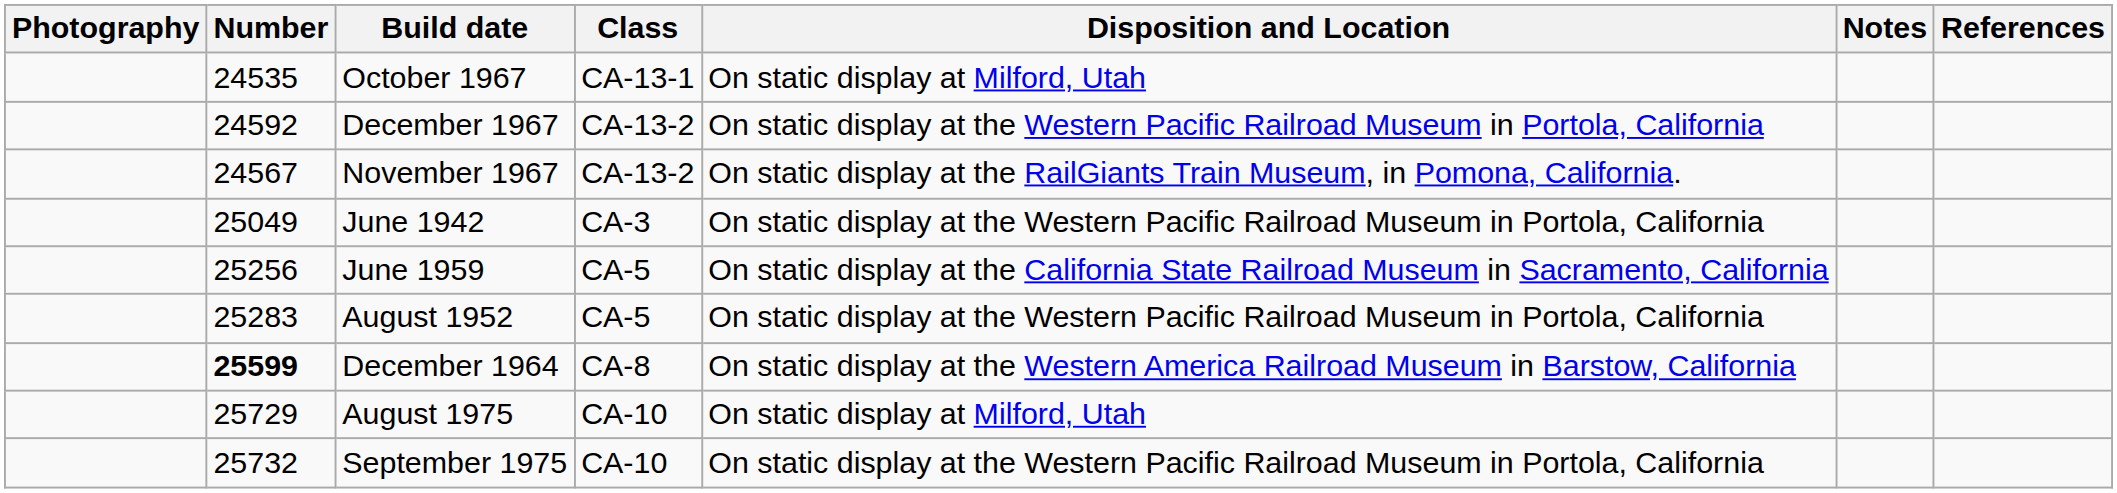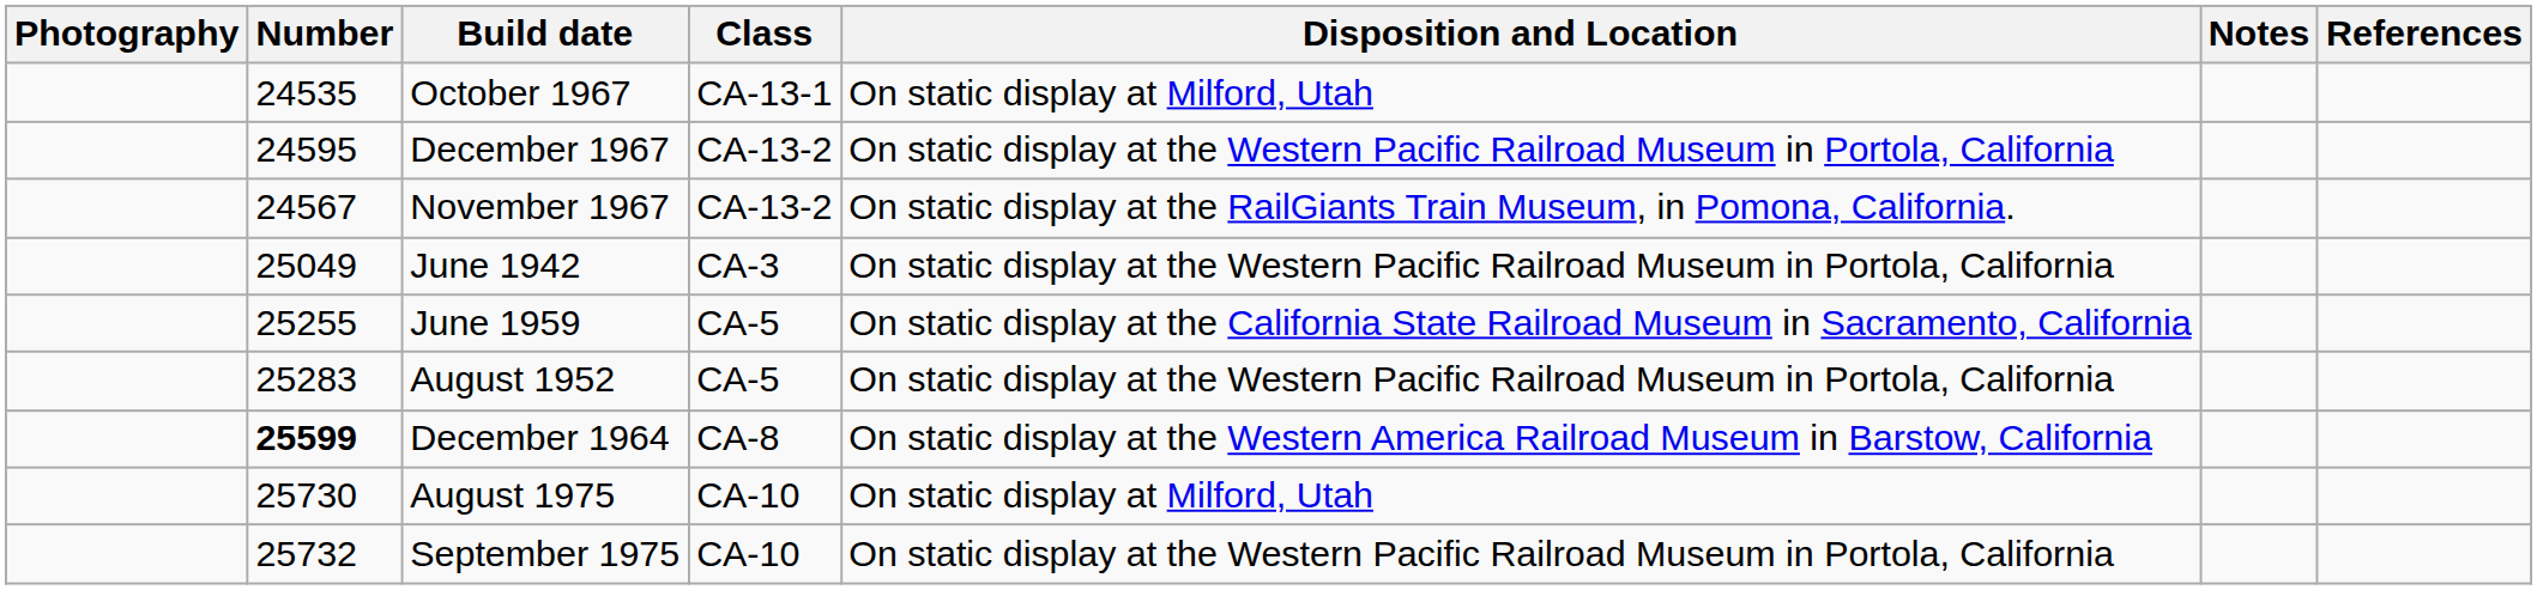 <table class="wikitable">
 <tr>
 <th>Photography</th>
 <th>Number</th>
 <th>Build date</th>
 <th>Class</th>
 <th>Disposition and Location</th>
 <th>Notes</th>
 <th>References</th>
 </tr>
 <tr>
 <td></td>
 <td>24535</td>
 <td>October 1967</td>
 <td>CA-13-1</td>
 <td>On static display at <a href='#'>Milford, Utah</a></td>
 <td></td>
 <td></td>
 </tr>
 <tr>
 <td></td>
-<td>24592</td>
+<td>24595</td>
 <td>December 1967</td>
 <td>CA-13-2</td>
 <td>On static display at the <a href='#'>Western Pacific Railroad Museum</a> in <a href='#'>Portola, California</a></td>
 <td></td>
 <td></td>
 </tr>
 <tr>
 <td></td>
 <td>24567</td>
 <td>November 1967</td>
 <td>CA-13-2</td>
 <td>On static display at the <a href='#'>RailGiants Train Museum</a>, in <a href='#'>Pomona, California</a>.</td>
 <td></td>
 <td></td>
 </tr>
 <tr>
 <td></td>
 <td>25049</td>
 <td>June 1942</td>
 <td>CA-3</td>
 <td>On static display at the Western Pacific Railroad Museum in Portola, California</td>
 <td></td>
 <td></td>
 </tr>
 <tr>
 <td></td>
-<td>25256</td>
+<td>25255</td>
 <td>June 1959</td>
 <td>CA-5</td>
 <td>On static display at the <a href='#'>California State Railroad Museum</a> in <a href='#'>Sacramento, California</a></td>
 <td></td>
 <td></td>
 </tr>
 <tr>
 <td></td>
 <td>25283</td>
 <td>August 1952</td>
 <td>CA-5</td>
 <td>On static display at the Western Pacific Railroad Museum in Portola, California</td>
 <td></td>
 <td></td>
 </tr>
 <tr>
 <td></td>
 <td><strong>25599</strong></td>
 <td>December 1964</td>
 <td>CA-8</td>
 <td>On static display at the <a href='#'>Western America Railroad Museum</a> in <a href='#'>Barstow, California</a></td>
 <td></td>
 <td></td>
 </tr>
 <tr>
 <td></td>
-<td>25729</td>
+<td>25730</td>
 <td>August 1975</td>
 <td>CA-10</td>
 <td>On static display at <a href='#'>Milford, Utah</a></td>
 <td></td>
 <td></td>
 </tr>
 <tr>
 <td></td>
 <td>25732</td>
 <td>September 1975</td>
 <td>CA-10</td>
 <td>On static display at the Western Pacific Railroad Museum in Portola, California</td>
 <td></td>
 <td></td>
 </tr>
 </table>
